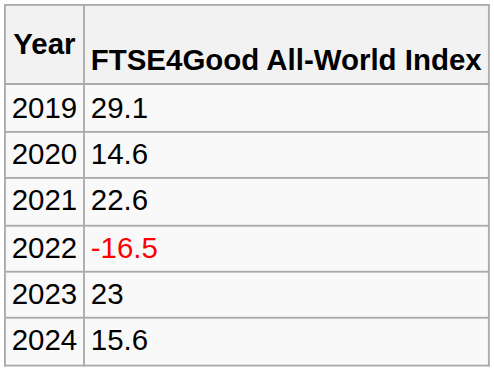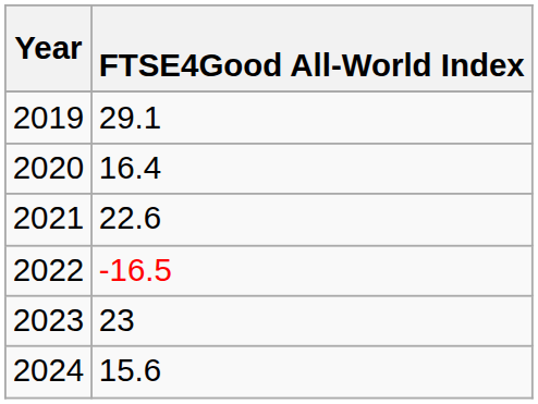 <table class="wikitable sortable">
 <tr>
 <th>Year</th>
 <th><br>FTSE4Good All-World Index</th>
 </tr>
 <tr>
 </tr>
 <tr>
 <td>2019</td>
 <td>29.1</td>
 </tr>
 <tr>
 <td>2020</td>
-<td>14.6</td>
+<td>16.4</td>
 </tr>
 <tr>
 <td>2021</td>
 <td>22.6</td>
 </tr>
 <tr>
 <td>2022</td>
 <td style="color:red">-16.5</td>
 </tr>
 <tr>
 <td>2023</td>
 <td>23</td>
 </tr>
 <tr>
 <td>2024</td>
 <td>15.6</td>
 </tr>
 </table>
